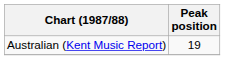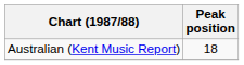 <table class="wikitable">
 <tr>
 <th>Chart (1987/88)</th>
 <th>Peak<br>position</th>
 </tr>
 <tr>
 <td>Australian (<a href='#'>Kent Music Report</a>)</td>
-<td align="center">19</td>
+<td align="center">18</td>
 </tr>
 <tr>
 </tr>
 </table>
